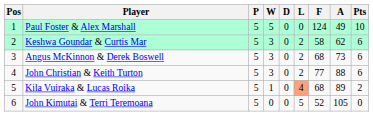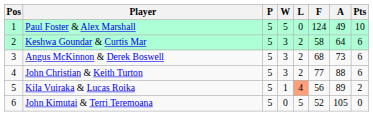 <table class="wikitable" style="font-size: 100%">
 <tr>
 <th width=20>Pos</th>
 <th width=500>Player</th>
 <th width=20>P</th>
 <th width=20>W</th>
-<th width=20>D</th>
 <th width=20>L</th>
 <th width=30>F</th>
 <th width=30>A</th>
 <th width=20>Pts</th>
 </tr>
 <tr align=center style="background: #ADFFD6;">
 <td>1</td>
 <td align="left"> <a href='#'>Paul Foster</a> & <a href='#'>Alex Marshall</a></td>
 <td>5</td>
 <td>5</td>
 <td>0</td>
-<td>0</td>
 <td>124</td>
 <td>49</td>
 <td>10</td>
 </tr>
 <tr align=center style="background: #ADFFD6;">
 <td>2</td>
 <td align="left"> <a href='#'>Keshwa Goundar</a> & <a href='#'>Curtis Mar</a></td>
 <td>5</td>
 <td>3</td>
-<td>0</td>
 <td>2</td>
 <td>58</td>
-<td>62</td>
+<td>64</td>
 <td>6</td>
 </tr>
 <tr align=center>
 <td>3</td>
 <td align="left"> <a href='#'>Angus McKinnon</a> & <a href='#'>Derek Boswell</a></td>
 <td>5</td>
 <td>3</td>
-<td>0</td>
 <td>2</td>
 <td>68</td>
 <td>73</td>
 <td>6</td>
 </tr>
 <tr align=center>
 <td>4</td>
 <td align="left"> <a href='#'>John Christian</a> & <a href='#'>Keith Turton</a></td>
 <td>5</td>
 <td>3</td>
-<td>0</td>
 <td>2</td>
 <td>77</td>
 <td>88</td>
 <td>6</td>
 </tr>
 <tr align=center>
 <td>5</td>
 <td align="left"> <a href='#'>Kila Vuiraka</a> & <a href='#'>Lucas Roika</a></td>
 <td>5</td>
 <td>1</td>
-<td>0</td>
 <td style="background: lightsalmon;">4</td>
-<td>68</td>
+<td>56</td>
 <td>89</td>
 <td>2</td>
 </tr>
 <tr align=center>
 <td>6</td>
 <td align="left"> <a href='#'>John Kimutai</a> & <a href='#'>Terri Teremoana</a></td>
 <td>5</td>
 <td>0</td>
-<td>0</td>
 <td>5</td>
 <td>52</td>
 <td>105</td>
 <td>0</td>
 </tr>
 </table>
